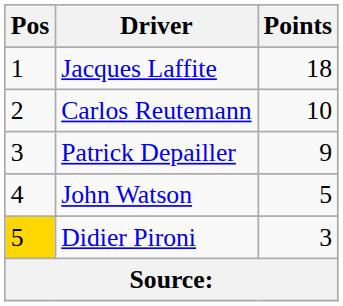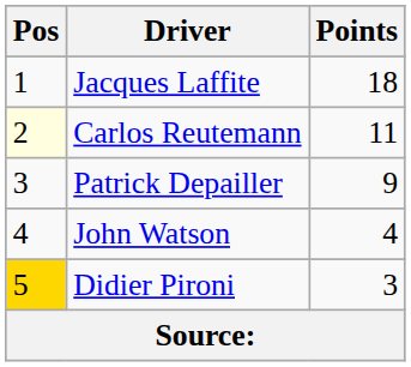 <table class="wikitable" style="font-size: 95%;">
 <tr>
 <th>Pos</th>
 <th>Driver</th>
 <th>Points</th>
 </tr>
 <tr>
 <td>1</td>
 <td> <a href='#'>Jacques Laffite</a></td>
 <td align="right">18</td>
 </tr>
 <tr>
-<td>2</td>
+<td style="background: lightyellow;">2</td>
 <td> <a href='#'>Carlos Reutemann</a></td>
-<td align="right">10</td>
+<td align="right">11</td>
 </tr>
 <tr>
 <td>3</td>
 <td> <a href='#'>Patrick Depailler</a></td>
 <td align="right">9</td>
 </tr>
 <tr>
 <td>4</td>
 <td> <a href='#'>John Watson</a></td>
-<td align="right">5</td>
+<td align="right">4</td>
 </tr>
 <tr>
 <td style="background: gold;">5</td>
 <td> <a href='#'>Didier Pironi</a></td>
 <td align="right">3</td>
 </tr>
 <tr>
 <th colspan=4>Source:</th>
 </tr>
 </table>
